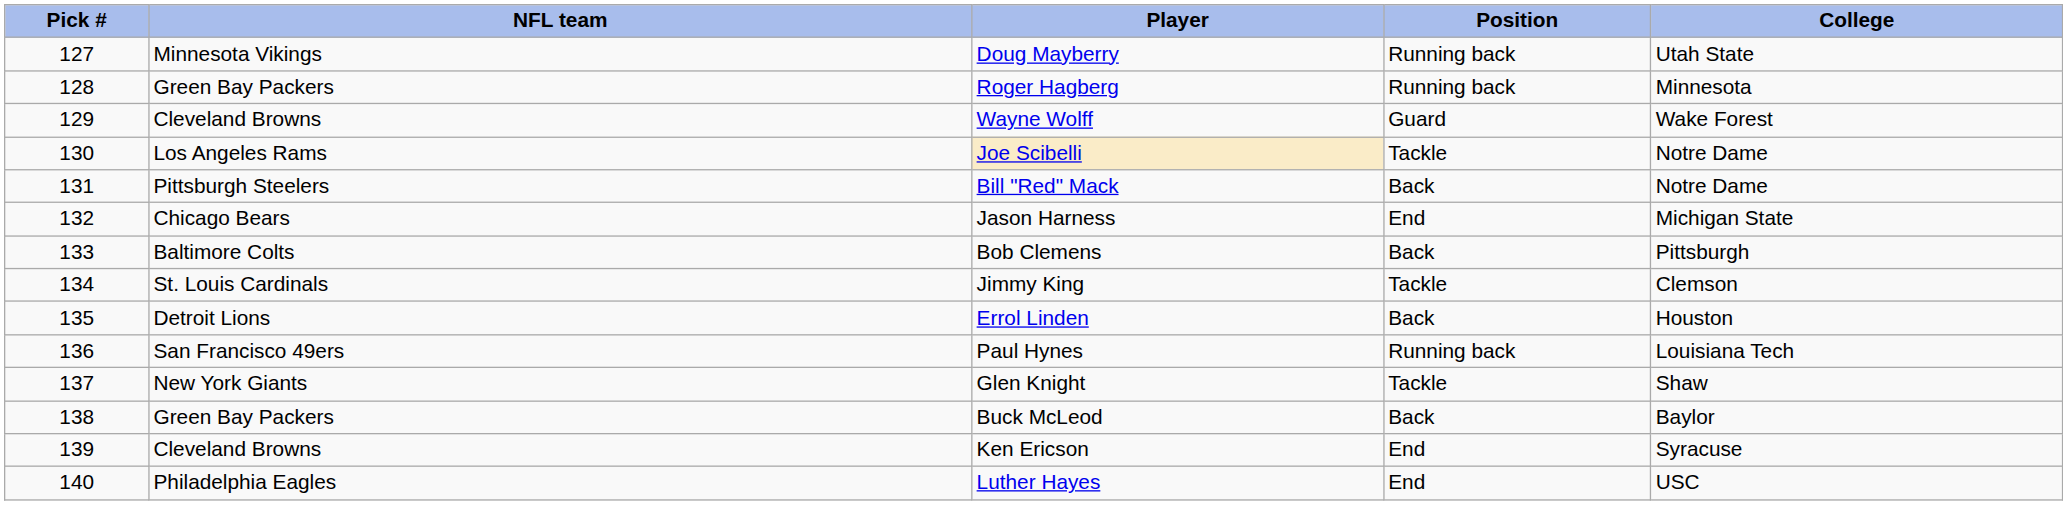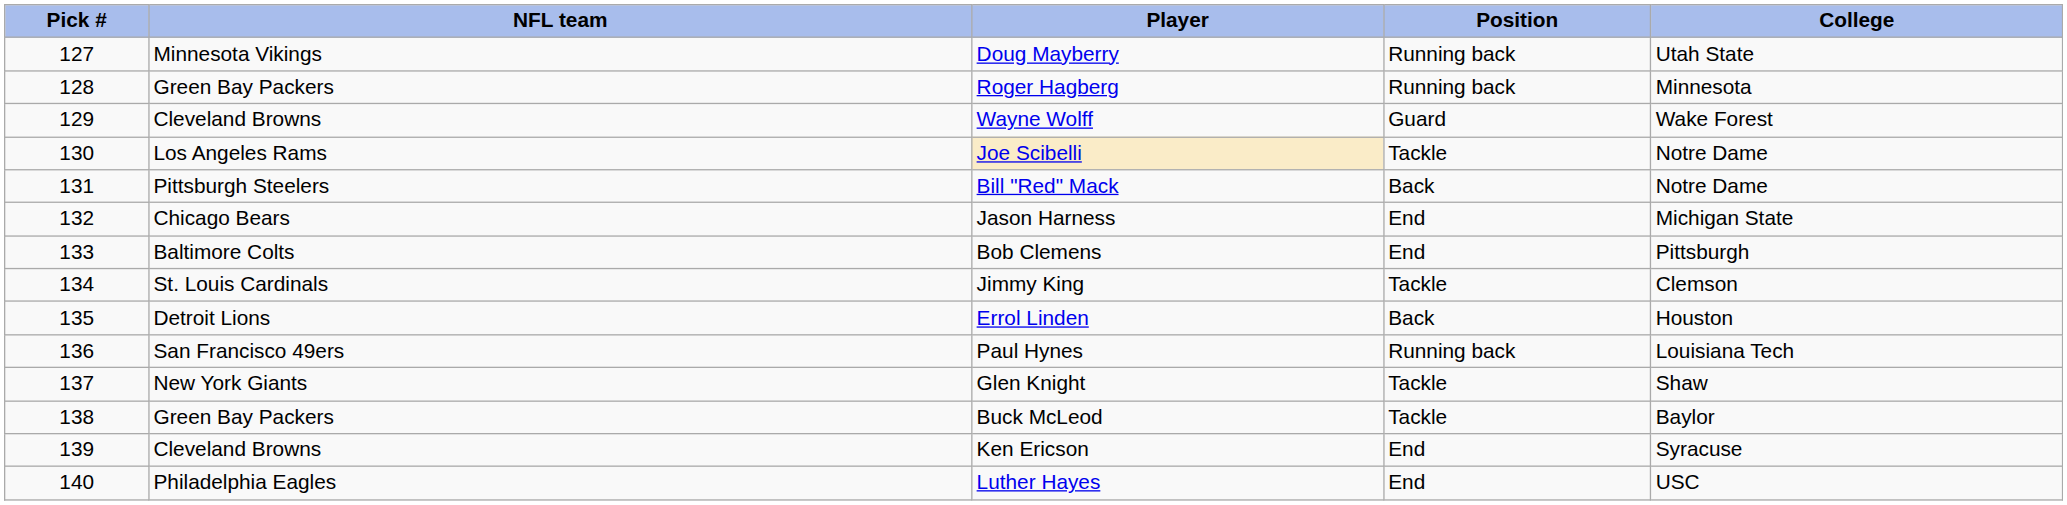 <table class="wikitable sortable sortable" style="width: 100%">
 <tr>
 <th style="background:#A8BDEC;" width=7%>Pick #</th>
 <th width=40% style="background:#A8BDEC;">NFL team</th>
 <th width=20% style="background:#A8BDEC;">Player</th>
 <th width=13% style="background:#A8BDEC;">Position</th>
 <th style="background:#A8BDEC;">College</th>
 </tr>
 <tr>
 <td align=center>127</td>
 <td>Minnesota Vikings</td>
 <td><a href='#'>Doug Mayberry</a></td>
 <td>Running back</td>
 <td>Utah State</td>
 </tr>
 <tr>
 <td align=center>128</td>
 <td>Green Bay Packers</td>
 <td><a href='#'>Roger Hagberg</a></td>
 <td>Running back</td>
 <td>Minnesota</td>
 </tr>
 <tr>
 <td align=center>129</td>
 <td>Cleveland Browns</td>
 <td><a href='#'>Wayne Wolff</a></td>
 <td>Guard</td>
 <td>Wake Forest</td>
 </tr>
 <tr>
 <td align=center>130</td>
 <td>Los Angeles Rams</td>
 <td bgcolor="#faecc8"><a href='#'>Joe Scibelli</a></td>
 <td>Tackle</td>
 <td>Notre Dame</td>
 </tr>
 <tr>
 <td align=center>131</td>
 <td>Pittsburgh Steelers</td>
 <td><a href='#'>Bill "Red" Mack</a></td>
 <td>Back</td>
 <td>Notre Dame</td>
 </tr>
 <tr>
 <td align=center>132</td>
 <td>Chicago Bears</td>
 <td>Jason Harness</td>
 <td>End</td>
 <td>Michigan State</td>
 </tr>
 <tr>
 <td align=center>133</td>
 <td>Baltimore Colts</td>
 <td>Bob Clemens</td>
-<td>Back</td>
+<td>End</td>
 <td>Pittsburgh</td>
 </tr>
 <tr>
 <td align=center>134</td>
 <td>St. Louis Cardinals</td>
 <td>Jimmy King</td>
 <td>Tackle</td>
 <td>Clemson</td>
 </tr>
 <tr>
 <td align=center>135</td>
 <td>Detroit Lions</td>
 <td><a href='#'>Errol Linden</a></td>
 <td>Back</td>
 <td>Houston</td>
 </tr>
 <tr>
 <td align=center>136</td>
 <td>San Francisco 49ers</td>
 <td>Paul Hynes</td>
 <td>Running back</td>
 <td>Louisiana Tech</td>
 </tr>
 <tr>
 <td align=center>137</td>
 <td>New York Giants</td>
 <td>Glen Knight</td>
 <td>Tackle</td>
 <td>Shaw</td>
 </tr>
 <tr>
 <td align=center>138</td>
 <td>Green Bay Packers</td>
 <td>Buck McLeod</td>
-<td>Back</td>
+<td>Tackle</td>
 <td>Baylor</td>
 </tr>
 <tr>
 <td align=center>139</td>
 <td>Cleveland Browns</td>
 <td>Ken Ericson</td>
 <td>End</td>
 <td>Syracuse</td>
 </tr>
 <tr>
 <td align=center>140</td>
 <td>Philadelphia Eagles</td>
 <td><a href='#'>Luther Hayes</a></td>
 <td>End</td>
 <td>USC</td>
 </tr>
 </table>
